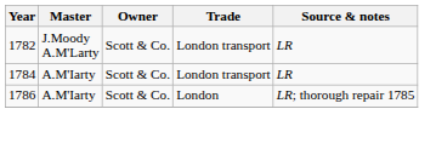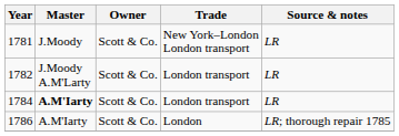 <table class=" wikitable">
 <tr>
 <th>Year</th>
 <th>Master</th>
 <th>Owner</th>
 <th>Trade</th>
 <th>Source & notes</th>
+</tr>
+<tr>
+<td>1781</td>
+<td>J.Moody</td>
+<td>Scott & Co.</td>
+<td>New York–London<br>London transport</td>
+<td><em>LR</em></td>
 </tr>
 <tr>
 <td>1782</td>
 <td>J.Moody<br>A.M'Larty</td>
 <td>Scott & Co.</td>
 <td>London transport</td>
 <td><em>LR</em></td>
 </tr>
 <tr>
 <td>1784</td>
-<td>A.M'Iarty</td>
+<td><strong>A.M'Iarty</strong></td>
 <td>Scott & Co.</td>
 <td>London transport</td>
 <td><em>LR</em></td>
 </tr>
 <tr>
 <td>1786</td>
 <td>A.M'Iarty</td>
 <td>Scott & Co.</td>
 <td>London</td>
 <td><em>LR</em>; thorough repair 1785</td>
 </tr>
 <tr>
 </tr>
 </table>
